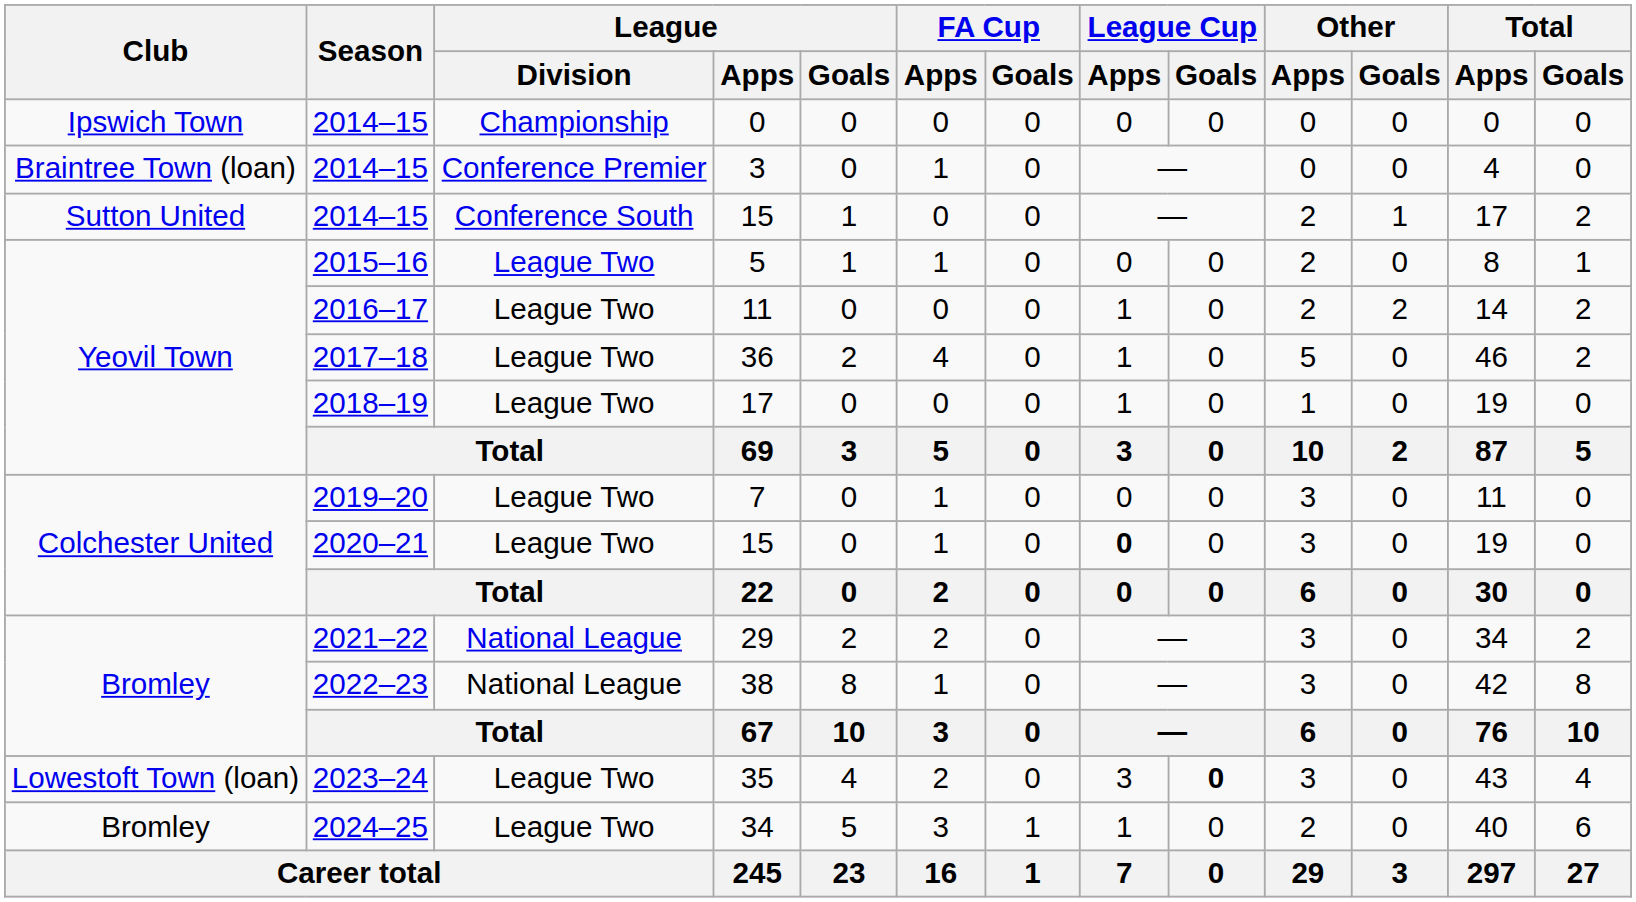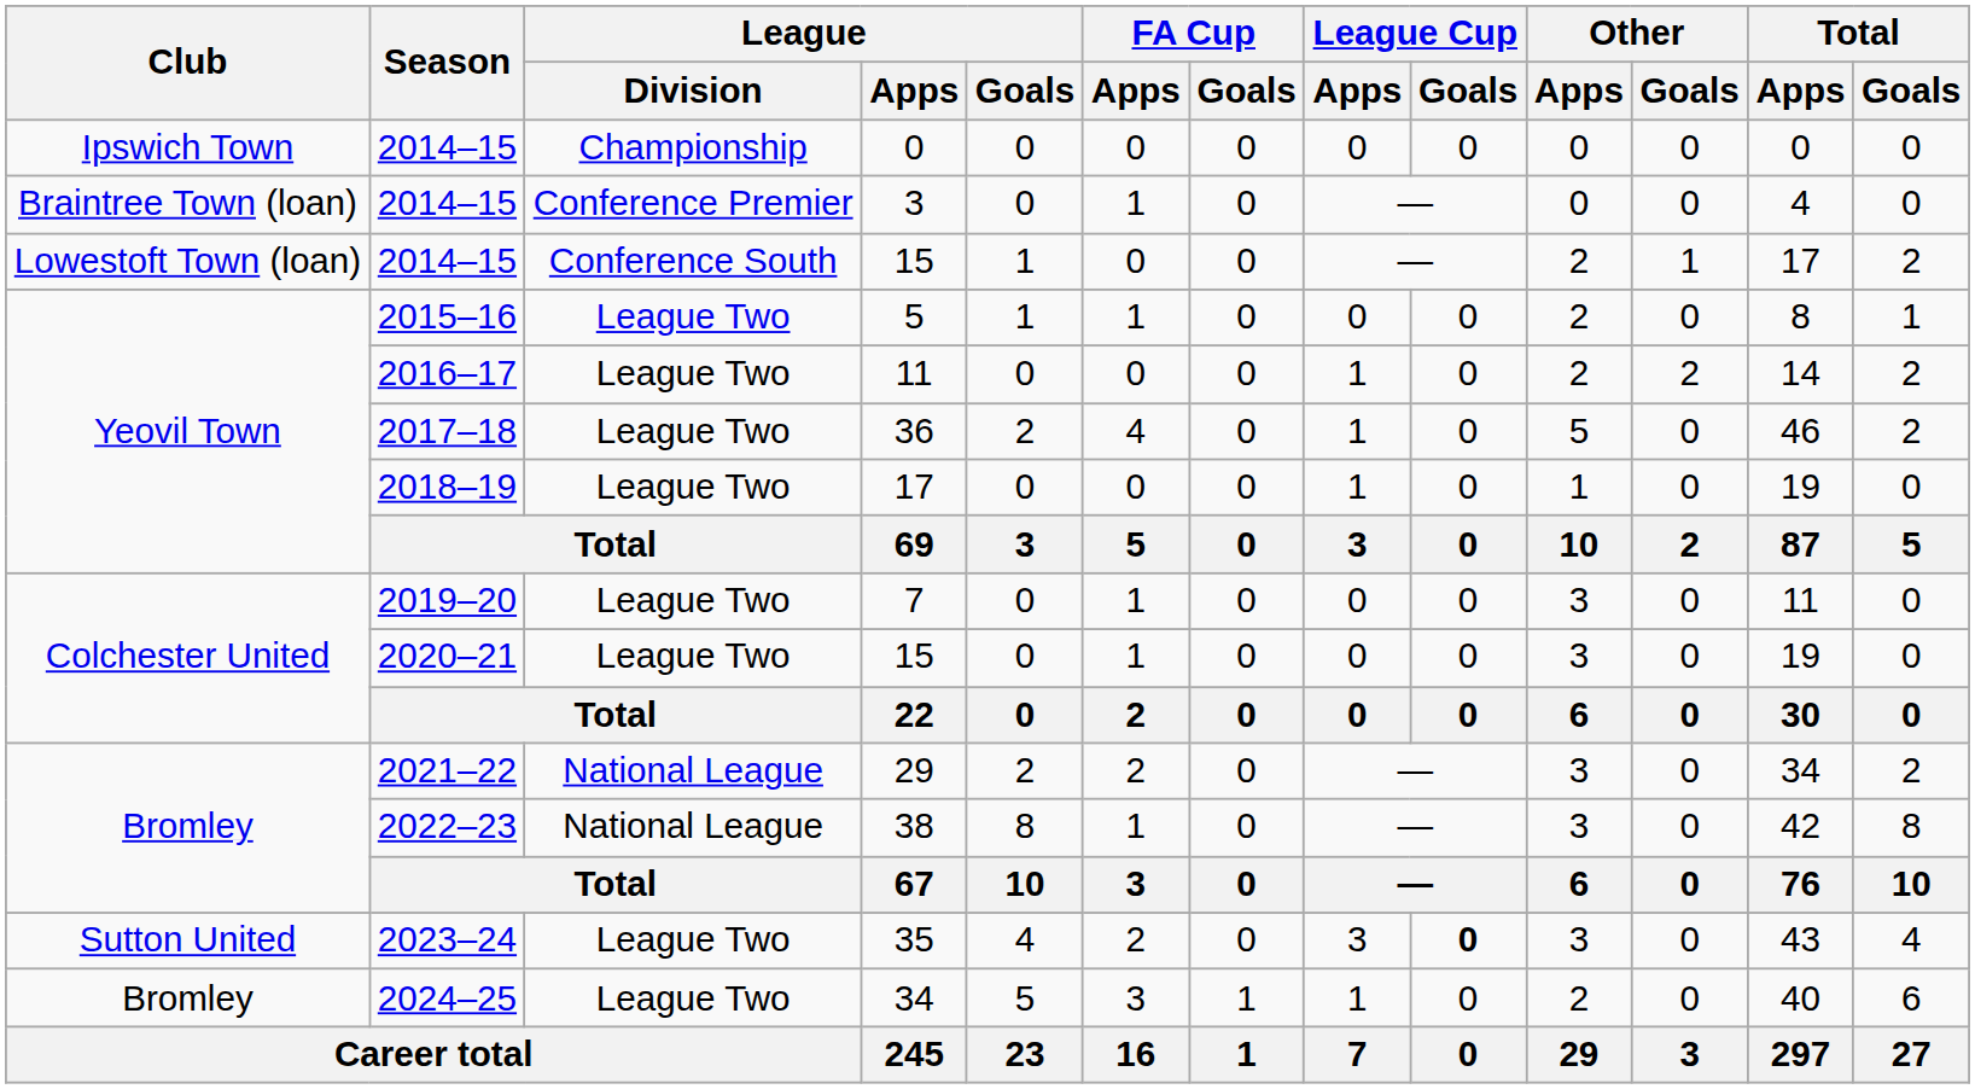 <table class="wikitable" style="text-align: center;">
 <tr>
 <th rowspan="2">Club</th>
 <th rowspan="2">Season</th>
 <th colspan="3">League</th>
 <th colspan="2"><a href='#'>FA Cup</a></th>
 <th colspan="2"><a href='#'>League Cup</a></th>
 <th colspan="2">Other</th>
 <th colspan="2">Total</th>
 </tr>
 <tr>
 <th>Division</th>
 <th>Apps</th>
 <th>Goals</th>
 <th>Apps</th>
 <th>Goals</th>
 <th>Apps</th>
 <th>Goals</th>
 <th>Apps</th>
 <th>Goals</th>
 <th>Apps</th>
 <th>Goals</th>
 </tr>
 <tr>
 <td><a href='#'>Ipswich Town</a></td>
 <td><a href='#'>2014–15</a></td>
 <td><a href='#'>Championship</a></td>
 <td>0</td>
 <td>0</td>
 <td>0</td>
 <td>0</td>
 <td>0</td>
 <td>0</td>
 <td>0</td>
 <td>0</td>
 <td>0</td>
 <td>0</td>
 </tr>
 <tr>
 <td><a href='#'>Braintree Town</a> (loan)</td>
 <td><a href='#'>2014–15</a></td>
 <td><a href='#'>Conference Premier</a></td>
 <td>3</td>
 <td>0</td>
 <td>1</td>
 <td>0</td>
 <td colspan="2">—</td>
 <td>0</td>
 <td>0</td>
 <td>4</td>
 <td>0</td>
 </tr>
 <tr>
-<td><a href='#'>Sutton United</a></td>
+<td><a href='#'>Lowestoft Town</a> (loan)</td>
 <td><a href='#'>2014–15</a></td>
 <td><a href='#'>Conference South</a></td>
 <td>15</td>
 <td>1</td>
 <td>0</td>
 <td>0</td>
 <td colspan="2">—</td>
 <td>2</td>
 <td>1</td>
 <td>17</td>
 <td>2</td>
 </tr>
 <tr>
 <td rowspan="5"><a href='#'>Yeovil Town</a></td>
 <td><a href='#'>2015–16</a></td>
 <td><a href='#'>League Two</a></td>
 <td>5</td>
 <td>1</td>
 <td>1</td>
 <td>0</td>
 <td>0</td>
 <td>0</td>
 <td>2</td>
 <td>0</td>
 <td>8</td>
 <td>1</td>
 </tr>
 <tr>
 <td><a href='#'>2016–17</a></td>
 <td>League Two</td>
 <td>11</td>
 <td>0</td>
 <td>0</td>
 <td>0</td>
 <td>1</td>
 <td>0</td>
 <td>2</td>
 <td>2</td>
 <td>14</td>
 <td>2</td>
 </tr>
 <tr>
 <td><a href='#'>2017–18</a></td>
 <td>League Two</td>
 <td>36</td>
 <td>2</td>
 <td>4</td>
 <td>0</td>
 <td>1</td>
 <td>0</td>
 <td>5</td>
 <td>0</td>
 <td>46</td>
 <td>2</td>
 </tr>
 <tr>
 <td><a href='#'>2018–19</a></td>
 <td>League Two</td>
 <td>17</td>
 <td>0</td>
 <td>0</td>
 <td>0</td>
 <td>1</td>
 <td>0</td>
 <td>1</td>
 <td>0</td>
 <td>19</td>
 <td>0</td>
 </tr>
 <tr>
 <th colspan=2>Total</th>
 <th>69</th>
 <th>3</th>
 <th>5</th>
 <th>0</th>
 <th>3</th>
 <th>0</th>
 <th>10</th>
 <th>2</th>
 <th>87</th>
 <th>5</th>
 </tr>
 <tr>
 <td rowspan=3><a href='#'>Colchester United</a></td>
 <td><a href='#'>2019–20</a></td>
 <td>League Two</td>
 <td>7</td>
 <td>0</td>
 <td>1</td>
 <td>0</td>
 <td>0</td>
 <td>0</td>
 <td>3</td>
 <td>0</td>
 <td>11</td>
 <td>0</td>
 </tr>
 <tr>
 <td><a href='#'>2020–21</a></td>
 <td>League Two</td>
 <td>15</td>
 <td>0</td>
 <td>1</td>
 <td>0</td>
-<td><strong>0</strong></td>
+<td>0</td>
 <td>0</td>
 <td>3</td>
 <td>0</td>
 <td>19</td>
 <td>0</td>
 </tr>
 <tr>
 <th colspan=2>Total</th>
 <th>22</th>
 <th>0</th>
 <th>2</th>
 <th>0</th>
 <th>0</th>
 <th>0</th>
 <th>6</th>
 <th>0</th>
 <th>30</th>
 <th>0</th>
 </tr>
 <tr>
 <td rowspan="3"><a href='#'>Bromley</a></td>
 <td><a href='#'>2021–22</a></td>
 <td><a href='#'>National League</a></td>
 <td>29</td>
 <td>2</td>
 <td>2</td>
 <td>0</td>
 <td colspan=2>—</td>
 <td>3</td>
 <td>0</td>
 <td>34</td>
 <td>2</td>
 </tr>
 <tr>
 <td><a href='#'>2022–23</a></td>
 <td>National League</td>
 <td>38</td>
 <td>8</td>
 <td>1</td>
 <td>0</td>
 <td colspan="2">—</td>
 <td>3</td>
 <td>0</td>
 <td>42</td>
 <td>8</td>
 </tr>
 <tr>
 <th colspan="2">Total</th>
 <th>67</th>
 <th>10</th>
 <th>3</th>
 <th>0</th>
 <th colspan="2">—</th>
 <th>6</th>
 <th>0</th>
 <th>76</th>
 <th>10</th>
 </tr>
 <tr>
-<td><a href='#'>Lowestoft Town</a> (loan)</td>
+<td><a href='#'>Sutton United</a></td>
 <td><a href='#'>2023–24</a></td>
 <td>League Two</td>
 <td>35</td>
 <td>4</td>
 <td>2</td>
 <td>0</td>
 <td>3</td>
 <td><strong>0</strong></td>
 <td>3</td>
 <td>0</td>
 <td>43</td>
 <td>4</td>
 </tr>
 <tr>
 <td>Bromley</td>
 <td><a href='#'>2024–25</a></td>
 <td>League Two</td>
 <td>34</td>
 <td>5</td>
 <td>3</td>
 <td>1</td>
 <td>1</td>
 <td>0</td>
 <td>2</td>
 <td>0</td>
 <td>40</td>
 <td>6</td>
 </tr>
 <tr>
 <th colspan=3>Career total</th>
 <th>245</th>
 <th>23</th>
 <th>16</th>
 <th>1</th>
 <th>7</th>
 <th>0</th>
 <th>29</th>
 <th>3</th>
 <th>297</th>
 <th>27</th>
 </tr>
 </table>
